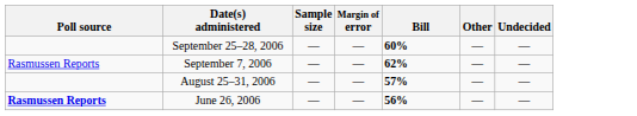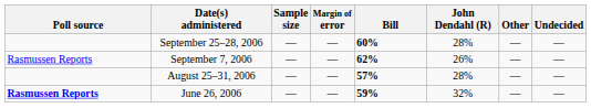 <table class="wikitable">
 <tr valign= bottom>
 <th style="width:210px;">Poll source</th>
 <th style="width:170px;">Date(s)<br>administered</th>
 <th class=small>Sample<br>size</th>
 <th><small>Margin of</small><br>error</th>
 <th style="width:100px;">Bill<br></th>
+<th style="width:100px;">John<br>Dendahl (R)</th>
 <th style="width:40px;">Other</th>
 <th style="width:40px;">Undecided</th>
 </tr>
 <tr>
 <td></td>
 <td align=center>September 25–28, 2006</td>
 <td align=center>—</td>
 <td align=center>—</td>
 <td><strong>60%</strong></td>
+<td align=center>28%</td>
 <td align=center>—</td>
 <td align=center>—</td>
 </tr>
 <tr>
 <td><a href='#'>Rasmussen Reports</a></td>
 <td align=center>September 7, 2006</td>
 <td align=center>—</td>
 <td align=center>—</td>
 <td><strong>62%</strong></td>
+<td align=center>26%</td>
 <td align=center>—</td>
 <td align=center>—</td>
 </tr>
 <tr>
 <td></td>
 <td align=center>August 25–31, 2006</td>
 <td align=center>—</td>
 <td align=center>—</td>
 <td><strong>57%</strong></td>
+<td align=center>28%</td>
 <td align=center>—</td>
 <td align=center>—</td>
 </tr>
 <tr>
 <td><strong><a href='#'>Rasmussen Reports</a></strong></td>
 <td align=center>June 26, 2006</td>
 <td align=center>—</td>
 <td align=center>—</td>
-<td><strong>56%</strong></td>
+<td><strong>59%</strong></td>
+<td align=center>32%</td>
 <td align=center>—</td>
 <td align=center>—</td>
 </tr>
 </table>
